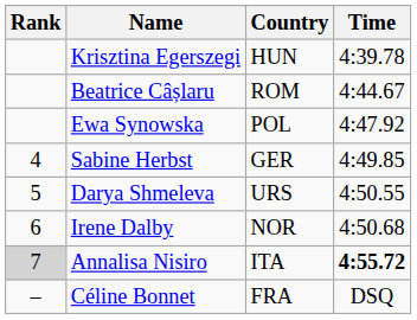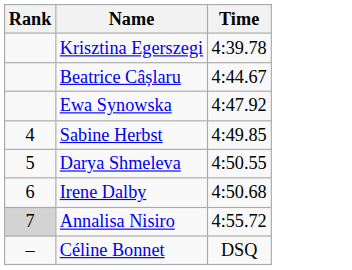 <table class="wikitable">
 <tr>
 <th>Rank</th>
 <th>Name</th>
-<th>Country</th>
 <th>Time</th>
 </tr>
 <tr>
 <td align="center"></td>
 <td><a href='#'>Krisztina Egerszegi</a></td>
-<td> HUN</td>
 <td align="center">4:39.78</td>
 </tr>
 <tr>
 <td align="center"></td>
 <td><a href='#'>Beatrice Câșlaru</a></td>
-<td> ROM</td>
 <td align="center">4:44.67</td>
 </tr>
 <tr>
 <td align="center"></td>
 <td><a href='#'>Ewa Synowska</a></td>
-<td> POL</td>
 <td align="center">4:47.92</td>
 </tr>
 <tr>
 <td align="center">4</td>
 <td><a href='#'>Sabine Herbst</a></td>
-<td> GER</td>
 <td align="center">4:49.85</td>
 </tr>
 <tr>
 <td align="center">5</td>
 <td><a href='#'>Darya Shmeleva</a></td>
-<td> URS</td>
 <td align="center">4:50.55</td>
 </tr>
 <tr>
 <td align="center">6</td>
 <td><a href='#'>Irene Dalby</a></td>
-<td> NOR</td>
 <td align="center">4:50.68</td>
 </tr>
 <tr>
 <td align="center" style="background: lightgrey;">7</td>
 <td><a href='#'>Annalisa Nisiro</a></td>
-<td> ITA</td>
-<td align="center"><strong>4:55.72</strong></td>
+<td align="center">4:55.72</td>
 </tr>
 <tr>
 <td align="center">–</td>
 <td><a href='#'>Céline Bonnet</a></td>
-<td> FRA</td>
 <td align="center">DSQ</td>
 </tr>
 </table>
